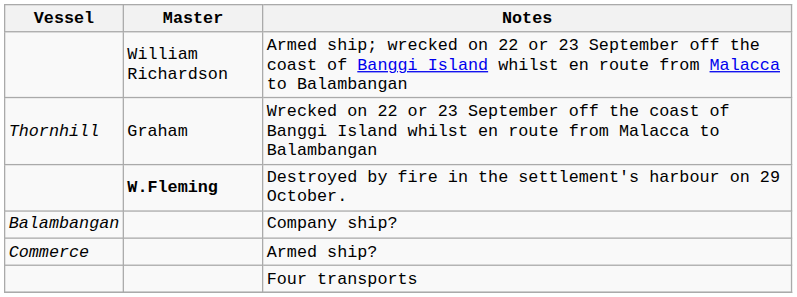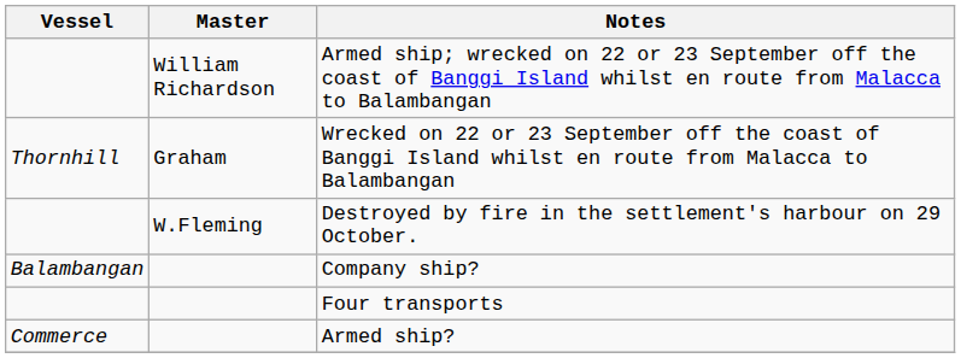 <table class=" wikitable">
 <tr>
 <th>Vessel</th>
 <th>Master</th>
 <th>Notes</th>
 </tr>
 <tr>
 <td></td>
 <td>William Richardson</td>
 <td>Armed ship; wrecked on 22 or 23 September off the coast of <a href='#'>Banggi Island</a> whilst en route from <a href='#'>Malacca</a> to Balambangan</td>
 </tr>
 <tr>
 <td><em>Thornhill</em></td>
 <td>Graham</td>
 <td>Wrecked on 22 or 23 September off the coast of Banggi Island whilst en route from Malacca to Balambangan</td>
 </tr>
 <tr>
 <td></td>
-<td><strong>W.Fleming</strong></td>
+<td>W.Fleming</td>
 <td>Destroyed by fire in the settlement's harbour on 29 October.</td>
 </tr>
 <tr>
 <td><em>Balambangan</em></td>
 <td></td>
 <td>Company ship?</td>
 </tr>
 <tr>
+<td></td>
+<td></td>
+<td>Four transports</td>
+</tr>
+<tr>
 <td><em>Commerce</em></td>
 <td></td>
 <td>Armed ship?</td>
 </tr>
 <tr>
-<td></td>
-<td></td>
-<td>Four transports</td>
-</tr>
-<tr>
 </tr>
 </table>
